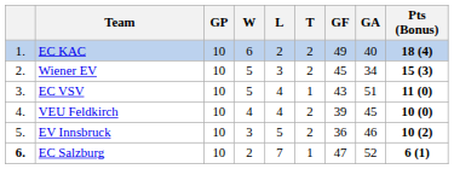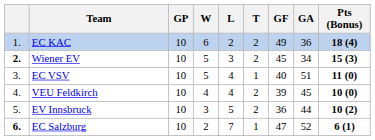 <table class="wikitable">
 <tr>
 <th width="30"></th>
 <th width="200">Team</th>
 <th width="30">GP</th>
 <th width="30">W</th>
 <th width="30">L</th>
 <th width="30">T</th>
 <th width="30">GF</th>
 <th width="30">GA</th>
 <th width="70">Pts (Bonus)</th>
 </tr>
 <tr bgcolor="#BCD2EE" align="center">
 <td>1.</td>
 <td align="left"><a href='#'>EC KAC</a></td>
 <td>10</td>
 <td>6</td>
 <td>2</td>
 <td>2</td>
 <td>49</td>
-<td>40</td>
+<td>36</td>
 <td><strong>18 (4)</strong></td>
 </tr>
 <tr bgcolor="#FFFFFF" align="center">
-<td>2.</td>
+<td><strong>2.</strong></td>
 <td align="left"><a href='#'>Wiener EV</a></td>
 <td>10</td>
 <td>5</td>
 <td>3</td>
 <td>2</td>
 <td>45</td>
 <td>34</td>
 <td><strong>15 (3)</strong></td>
 </tr>
 <tr bgcolor="#FFFFFF" align="center">
 <td>3.</td>
 <td align="left"><a href='#'>EC VSV</a></td>
 <td>10</td>
 <td>5</td>
 <td>4</td>
 <td>1</td>
-<td>43</td>
+<td>40</td>
 <td>51</td>
 <td><strong>11 (0)</strong></td>
 </tr>
 <tr bgcolor="#FFFFFF" align="center">
 <td>4.</td>
 <td align="left"><a href='#'>VEU Feldkirch</a></td>
 <td>10</td>
 <td>4</td>
 <td>4</td>
 <td>2</td>
 <td>39</td>
 <td>45</td>
 <td><strong>10 (0)</strong></td>
 </tr>
 <tr bgcolor="#FFFFFF" align="center">
 <td>5.</td>
 <td align="left"><a href='#'>EV Innsbruck</a></td>
 <td>10</td>
 <td>3</td>
 <td>5</td>
 <td>2</td>
 <td>36</td>
-<td>46</td>
+<td>44</td>
 <td><strong>10 (2)</strong></td>
 </tr>
 <tr bgcolor="#FFFFFF" align="center">
 <td><strong>6.</strong></td>
 <td align="left"><a href='#'>EC Salzburg</a></td>
 <td>10</td>
 <td>2</td>
 <td>7</td>
 <td>1</td>
 <td>47</td>
 <td>52</td>
 <td><strong>6 (1)</strong></td>
 </tr>
 </table>
